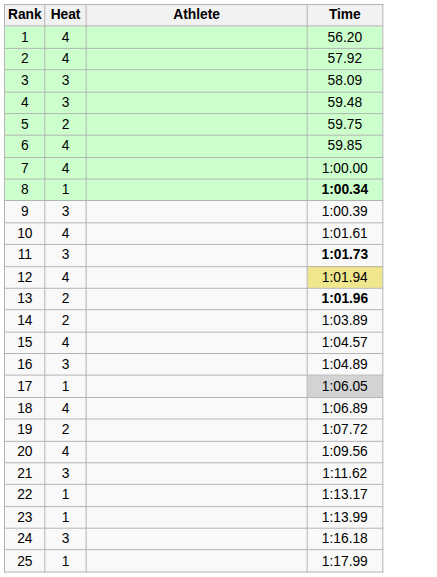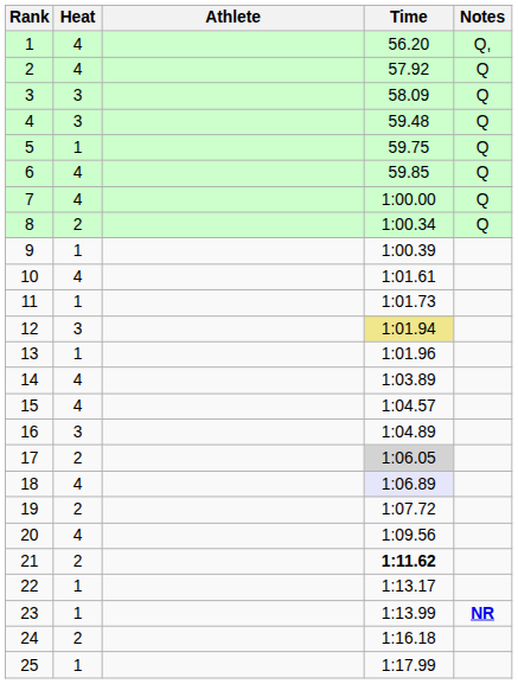 <table class="wikitable" style="text-align:center">
 <tr>
 <th width=40>Rank</th>
 <th width=40>Heat</th>
 <th width=250>Athlete</th>
 <th width=80>Time</th>
+<th width=50>Notes</th>
 </tr>
 <tr bgcolor=ccffcc>
 <td>1</td>
 <td>4</td>
 <td align=left></td>
 <td>56.20</td>
+<td>Q,  </td>
 </tr>
 <tr bgcolor=ccffcc>
 <td>2</td>
 <td>4</td>
 <td align=left></td>
 <td>57.92</td>
+<td>Q</td>
 </tr>
 <tr bgcolor=ccffcc>
 <td>3</td>
 <td>3</td>
 <td align=left></td>
 <td>58.09</td>
+<td>Q</td>
 </tr>
 <tr bgcolor=ccffcc>
 <td>4</td>
 <td>3</td>
 <td align=left></td>
 <td>59.48</td>
+<td>Q</td>
 </tr>
 <tr bgcolor=ccffcc>
 <td>5</td>
-<td>2</td>
+<td>1</td>
 <td align=left></td>
 <td>59.75</td>
+<td>Q</td>
 </tr>
 <tr bgcolor=ccffcc>
 <td>6</td>
 <td>4</td>
 <td align=left></td>
 <td>59.85</td>
+<td>Q</td>
 </tr>
 <tr bgcolor=ccffcc>
 <td>7</td>
 <td>4</td>
 <td align=left></td>
 <td>1:00.00</td>
+<td>Q</td>
 </tr>
 <tr bgcolor=ccffcc>
 <td>8</td>
-<td>1</td>
+<td>2</td>
 <td align=left></td>
-<td><strong>1:00.34</strong></td>
+<td>1:00.34</td>
+<td>Q</td>
 </tr>
 <tr>
 <td>9</td>
-<td>3</td>
+<td>1</td>
 <td align=left></td>
 <td>1:00.39</td>
+<td></td>
 </tr>
 <tr>
 <td>10</td>
 <td>4</td>
 <td align=left></td>
 <td>1:01.61</td>
+<td></td>
 </tr>
 <tr>
 <td>11</td>
-<td>3</td>
+<td>1</td>
 <td align=left></td>
-<td><strong>1:01.73</strong></td>
+<td>1:01.73</td>
+<td></td>
 </tr>
 <tr>
 <td>12</td>
-<td>4</td>
+<td>3</td>
 <td align=left></td>
 <td style="background: khaki;">1:01.94</td>
+<td></td>
 </tr>
 <tr>
 <td>13</td>
-<td>2</td>
+<td>1</td>
 <td align=left></td>
-<td><strong>1:01.96</strong></td>
+<td>1:01.96</td>
+<td></td>
 </tr>
 <tr>
 <td>14</td>
-<td>2</td>
+<td>4</td>
 <td align=left></td>
 <td>1:03.89</td>
+<td></td>
 </tr>
 <tr>
 <td>15</td>
 <td>4</td>
 <td align=left></td>
 <td>1:04.57</td>
+<td></td>
 </tr>
 <tr>
 <td>16</td>
 <td>3</td>
 <td align=left></td>
 <td>1:04.89</td>
+<td></td>
 </tr>
 <tr>
 <td>17</td>
-<td>1</td>
+<td>2</td>
 <td align=left></td>
 <td style="background: lightgrey;">1:06.05</td>
+<td></td>
 </tr>
 <tr>
 <td>18</td>
 <td>4</td>
 <td align=left></td>
-<td>1:06.89</td>
+<td style="background: lavender;">1:06.89</td>
+<td></td>
 </tr>
 <tr>
 <td>19</td>
 <td>2</td>
 <td align=left></td>
 <td>1:07.72</td>
+<td></td>
 </tr>
 <tr>
 <td>20</td>
 <td>4</td>
 <td align=left></td>
 <td>1:09.56</td>
+<td></td>
 </tr>
 <tr>
 <td>21</td>
-<td>3</td>
+<td>2</td>
 <td align=left></td>
-<td>1:11.62</td>
+<td><strong>1:11.62</strong></td>
+<td></td>
 </tr>
 <tr>
 <td>22</td>
 <td>1</td>
 <td align=left></td>
 <td>1:13.17</td>
+<td></td>
 </tr>
 <tr>
 <td>23</td>
 <td>1</td>
 <td align=left></td>
 <td>1:13.99</td>
+<td><strong><a href='#'>NR</a></strong></td>
 </tr>
 <tr>
 <td>24</td>
-<td>3</td>
+<td>2</td>
 <td align=left></td>
 <td>1:16.18</td>
+<td></td>
 </tr>
 <tr>
 <td>25</td>
 <td>1</td>
 <td align=left></td>
 <td>1:17.99</td>
+<td></td>
 </tr>
 </table>
